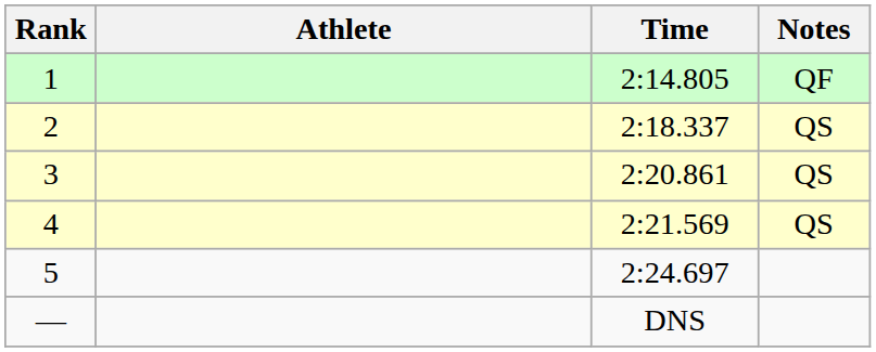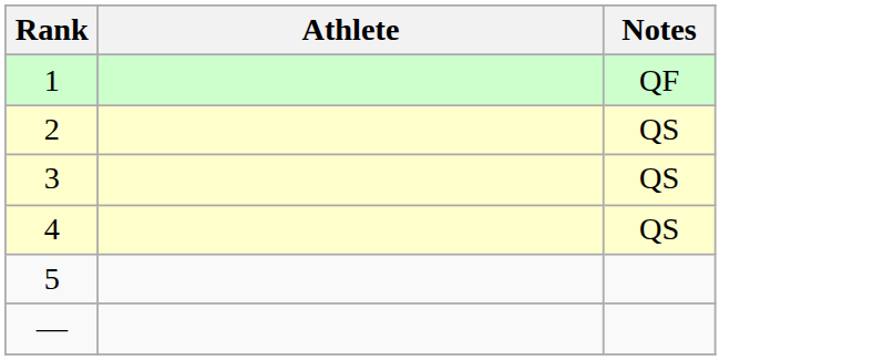 <table class=wikitable style="text-align:center">
 <tr>
 <th width=40>Rank</th>
 <th width=250>Athlete</th>
-<th width=80>Time</th>
 <th width=50>Notes</th>
 </tr>
 <tr bgcolor="ccffcc">
 <td>1</td>
 <td align=left></td>
-<td>2:14.805</td>
 <td>QF</td>
 </tr>
 <tr bgcolor="#ffffcc">
 <td>2</td>
 <td align=left></td>
-<td>2:18.337</td>
 <td>QS</td>
 </tr>
 <tr bgcolor="#ffffcc">
 <td>3</td>
 <td align=left></td>
-<td>2:20.861</td>
 <td>QS</td>
 </tr>
 <tr bgcolor="#ffffcc">
 <td>4</td>
 <td align=left></td>
-<td>2:21.569</td>
 <td>QS</td>
 </tr>
 <tr>
 <td>5</td>
 <td align=left></td>
-<td>2:24.697</td>
 <td></td>
 </tr>
 <tr>
 <td>—</td>
 <td align=left></td>
-<td>DNS</td>
 <td></td>
 </tr>
 </table>
